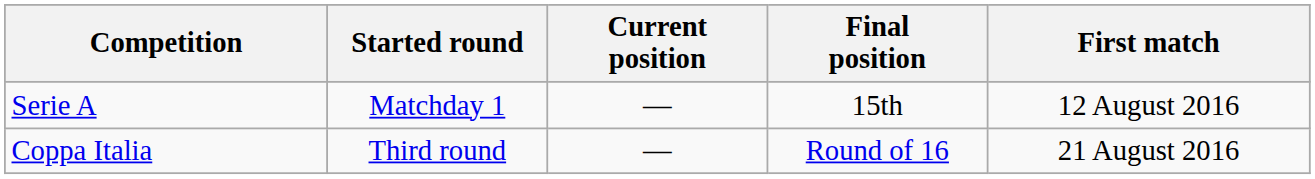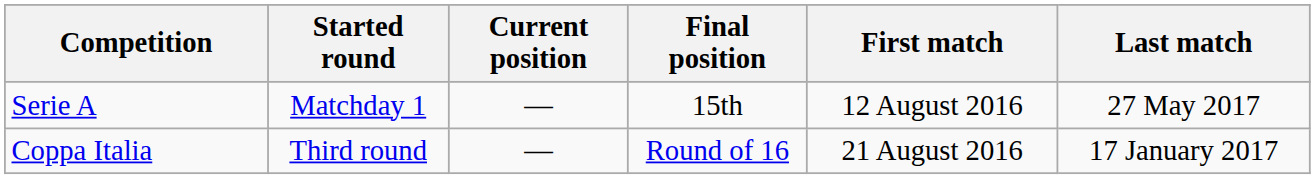 <table class="wikitable" style="text-align:center; width:730px;">
 <tr>
 <th style="text-align:center; width:150px;">Competition</th>
 <th style="text-align:center; width:100px;">Started round</th>
 <th style="text-align:center; width:100px;">Current <br> position</th>
 <th style="text-align:center; width:100px;">Final <br> position</th>
 <th style="text-align:center; width:150px;">First match</th>
+<th style="text-align:center; width:150px;">Last match</th>
 </tr>
 <tr>
 <td style="text-align:left;"><a href='#'>Serie A</a></td>
 <td><a href='#'>Matchday 1</a></td>
 <td>—</td>
 <td>15th</td>
 <td>12 August 2016</td>
+<td>27 May 2017</td>
 </tr>
 <tr>
 <td style="text-align:left;"><a href='#'>Coppa Italia</a></td>
 <td><a href='#'>Third round</a></td>
 <td>—</td>
 <td><a href='#'>Round of 16</a></td>
 <td>21 August 2016</td>
+<td>17 January 2017</td>
 </tr>
 </table>
